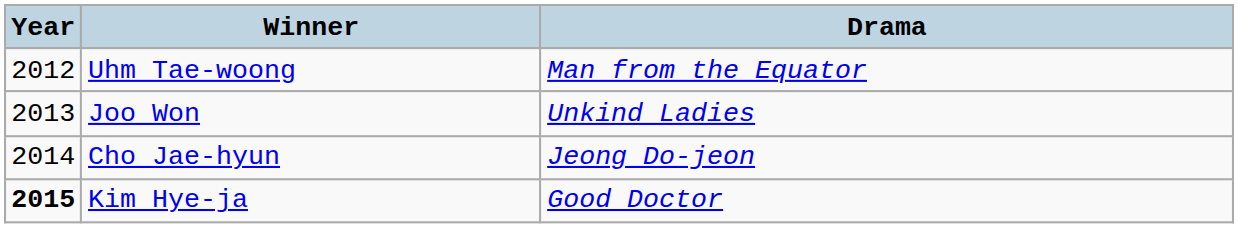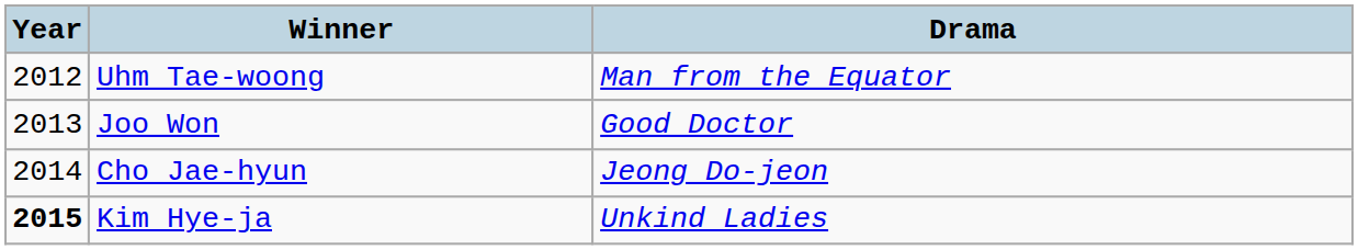 <table class="wikitable" style="width:600px">
 <tr>
 <th style="background:#BED5E1;" width="30">Year</th>
 <th style="background:#BED5E1;">Winner</th>
 <th style="background:#BED5E1;">Drama</th>
 </tr>
 <tr>
 <td>2012</td>
 <td><a href='#'>Uhm Tae-woong</a></td>
 <td><em><a href='#'>Man from the Equator</a></em></td>
 </tr>
 <tr>
 <td>2013</td>
 <td><a href='#'>Joo Won</a></td>
-<td><em><a href='#'>Unkind Ladies</a></em></td>
+<td><em><a href='#'>Good Doctor</a></em></td>
 </tr>
 <tr>
 <td>2014</td>
 <td><a href='#'>Cho Jae-hyun</a></td>
 <td><em><a href='#'>Jeong Do-jeon</a></em></td>
 </tr>
 <tr>
 <td><strong>2015</strong></td>
 <td><a href='#'>Kim Hye-ja</a></td>
-<td><em><a href='#'>Good Doctor</a></em></td>
+<td><em><a href='#'>Unkind Ladies</a></em></td>
 </tr>
 </table>
